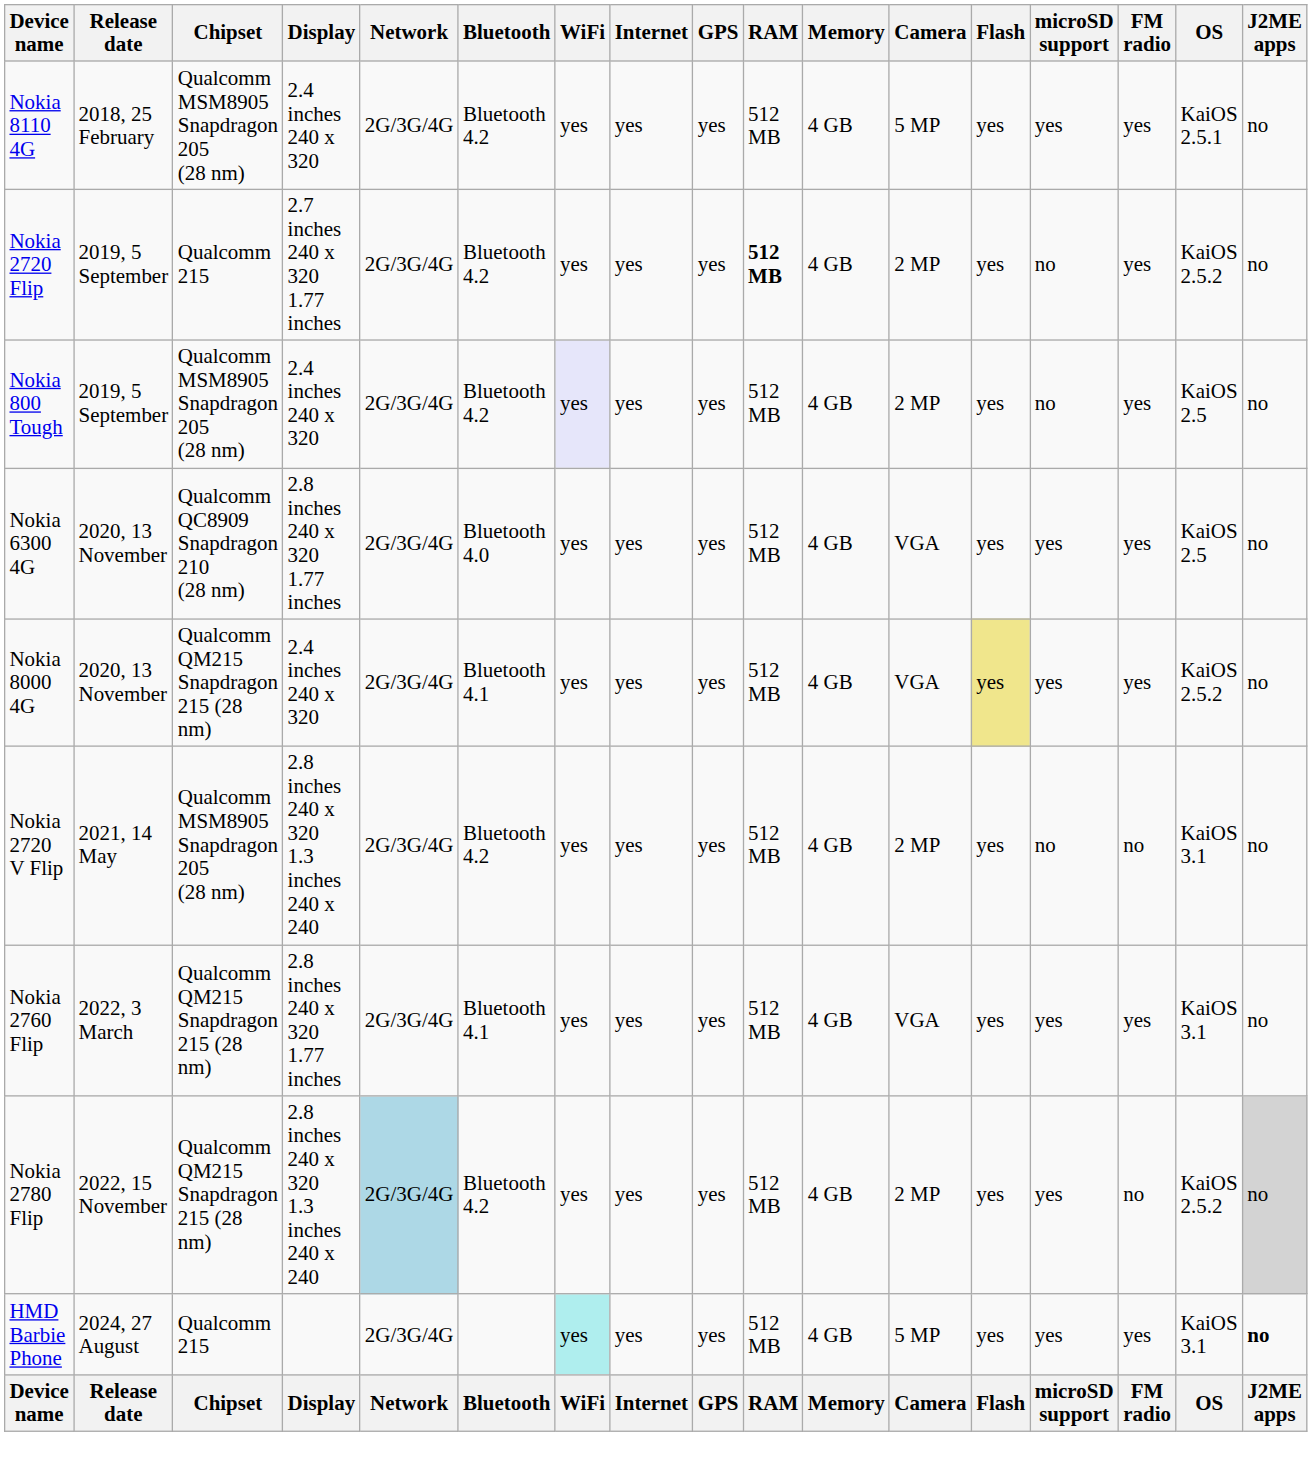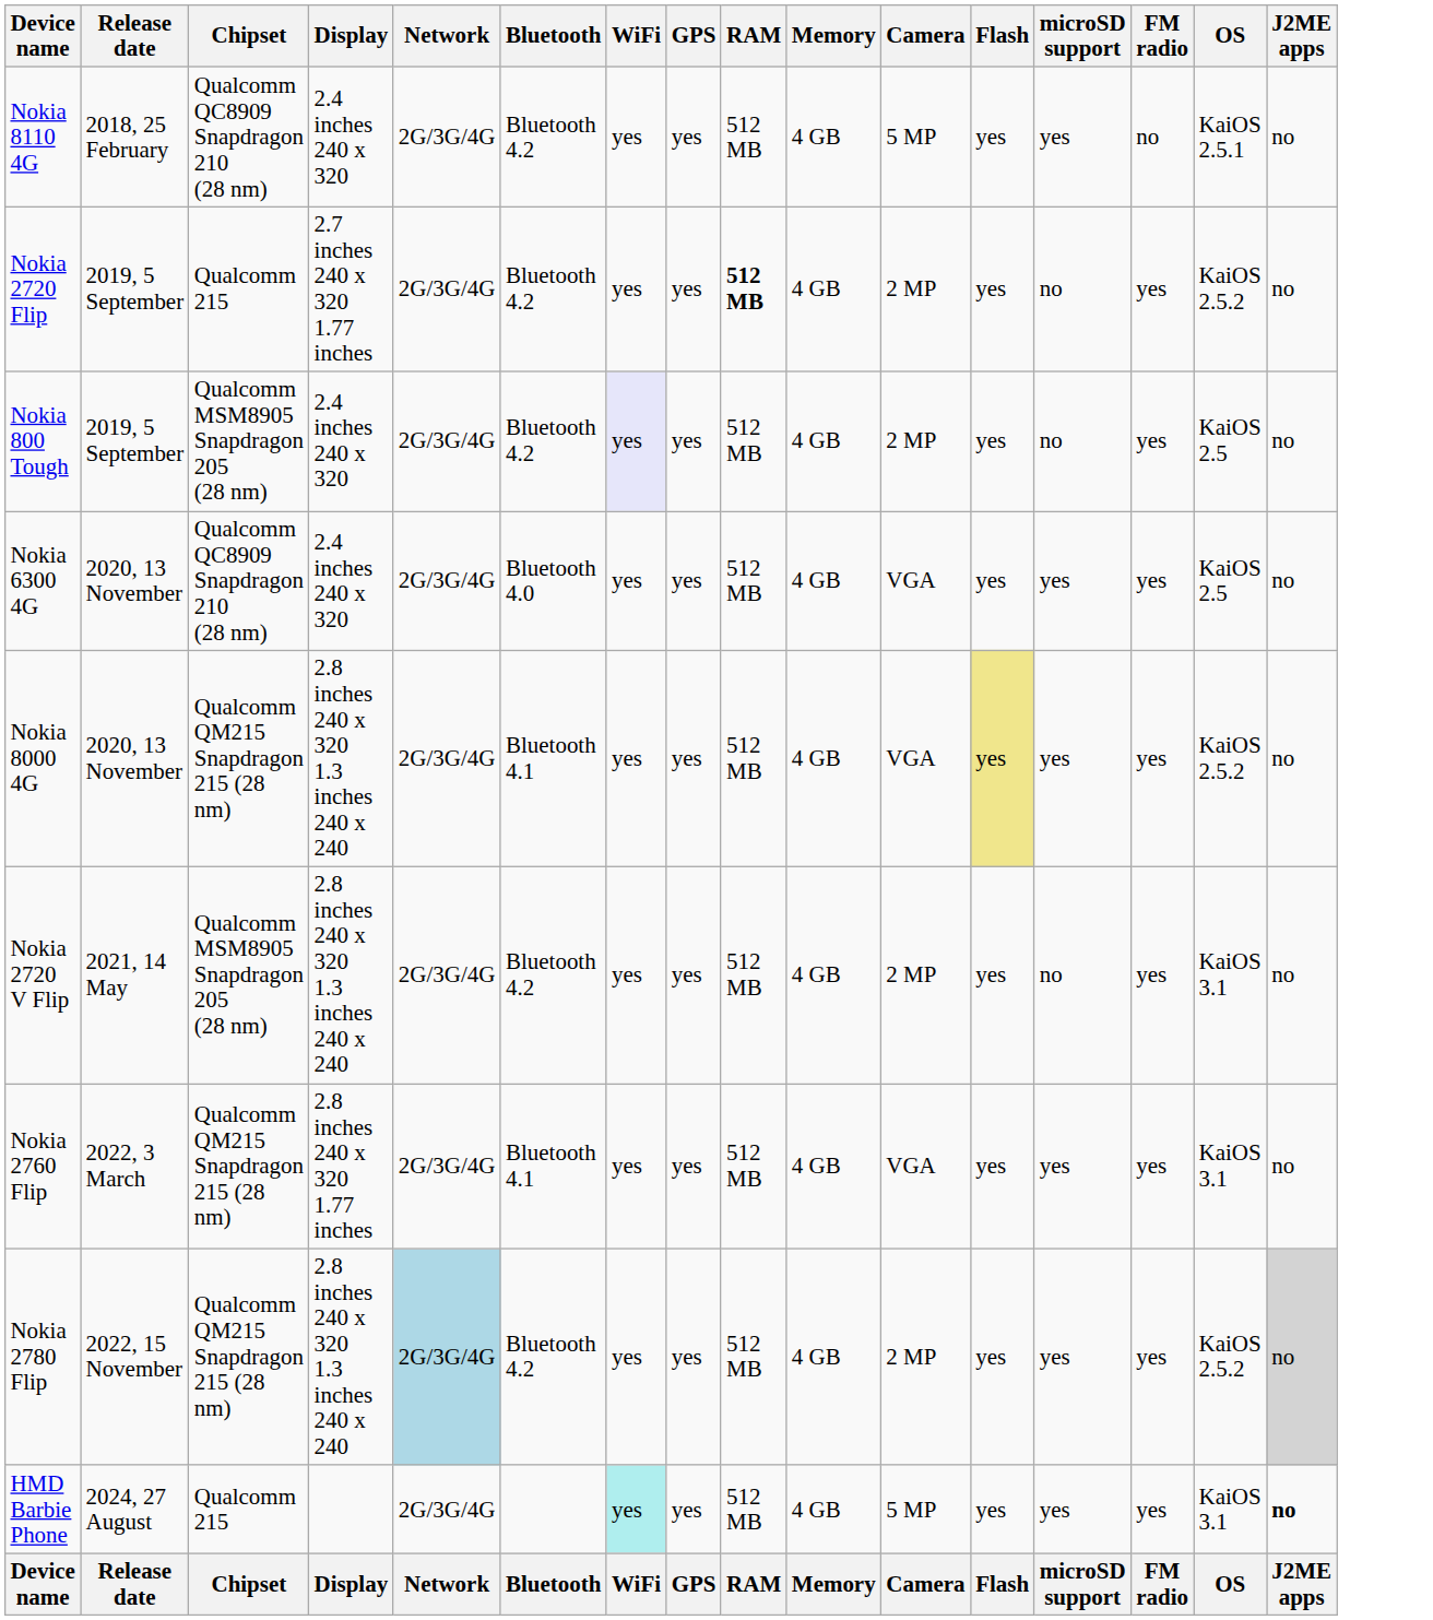 <table class="wikitable">
 <tr>
 <th>Device name</th>
 <th>Release date</th>
 <th>Chipset</th>
 <th>Display</th>
 <th>Network</th>
 <th>Bluetooth</th>
 <th>WiFi</th>
-<th>Internet</th>
 <th>GPS</th>
 <th>RAM</th>
 <th>Memory</th>
 <th>Camera</th>
 <th>Flash</th>
 <th>microSD support</th>
 <th>FM radio</th>
 <th>OS</th>
 <th>J2ME apps</th>
 </tr>
 <tr>
 <td><a href='#'>Nokia 8110 4G</a></td>
 <td>2018, 25 February</td>
-<td>Qualcomm MSM8905 Snapdragon 205 (28 nm)</td>
+<td>Qualcomm QC8909 Snapdragon 210 (28 nm)</td>
 <td>2.4 inches 240 x 320</td>
 <td>2G/3G/4G</td>
 <td>Bluetooth 4.2</td>
-<td>yes</td>
 <td>yes</td>
 <td>yes</td>
 <td>512 MB</td>
 <td>4 GB</td>
 <td>5 MP</td>
 <td>yes</td>
 <td>yes</td>
-<td>yes</td>
+<td>no</td>
 <td>KaiOS 2.5.1</td>
 <td>no</td>
 </tr>
 <tr>
 <td><a href='#'>Nokia 2720 Flip</a></td>
 <td>2019, 5 September</td>
 <td>Qualcomm 215</td>
 <td>2.7 inches 240 x 320<br>1.77 inches</td>
 <td>2G/3G/4G</td>
 <td>Bluetooth 4.2</td>
-<td>yes</td>
 <td>yes</td>
 <td>yes</td>
 <td><strong>512 MB</strong></td>
 <td>4 GB</td>
 <td>2 MP</td>
 <td>yes</td>
 <td>no</td>
 <td>yes</td>
 <td>KaiOS 2.5.2</td>
 <td>no</td>
 </tr>
 <tr>
 <td><a href='#'>Nokia 800 Tough</a></td>
 <td>2019, 5 September</td>
 <td>Qualcomm MSM8905 Snapdragon 205 (28 nm)</td>
 <td>2.4 inches 240 x 320</td>
 <td>2G/3G/4G</td>
 <td>Bluetooth 4.2</td>
 <td style="background: lavender;">yes</td>
 <td>yes</td>
-<td>yes</td>
 <td>512 MB</td>
 <td>4 GB</td>
 <td>2 MP</td>
 <td>yes</td>
 <td>no</td>
 <td>yes</td>
 <td>KaiOS 2.5</td>
 <td>no</td>
 </tr>
 <tr>
 <td>Nokia 6300 4G</td>
 <td>2020, 13 November</td>
 <td>Qualcomm QC8909 Snapdragon 210 (28 nm)</td>
-<td>2.8 inches 240 x 320<br>1.77 inches</td>
+<td>2.4 inches 240 x 320</td>
 <td>2G/3G/4G</td>
 <td>Bluetooth 4.0</td>
-<td>yes</td>
 <td>yes</td>
 <td>yes</td>
 <td>512 MB</td>
 <td>4 GB</td>
 <td>VGA</td>
 <td>yes</td>
 <td>yes</td>
 <td>yes</td>
 <td>KaiOS 2.5</td>
 <td>no</td>
 </tr>
 <tr>
 <td>Nokia 8000 4G</td>
 <td>2020, 13 November</td>
 <td>Qualcomm QM215 Snapdragon 215 (28 nm)</td>
-<td>2.4 inches 240 x 320</td>
+<td>2.8 inches 240 x 320<br>1.3 inches 240 x 240</td>
 <td>2G/3G/4G</td>
 <td>Bluetooth 4.1</td>
-<td>yes</td>
 <td>yes</td>
 <td>yes</td>
 <td>512 MB</td>
 <td>4 GB</td>
 <td>VGA</td>
 <td style="background: khaki;">yes</td>
 <td>yes</td>
 <td>yes</td>
 <td>KaiOS 2.5.2</td>
 <td>no</td>
 </tr>
 <tr>
 <td>Nokia 2720 V Flip</td>
 <td>2021, 14 May</td>
 <td>Qualcomm MSM8905 Snapdragon 205 (28 nm)</td>
 <td>2.8 inches 240 x 320<br>1.3 inches 240 x 240</td>
 <td>2G/3G/4G</td>
 <td>Bluetooth 4.2</td>
 <td>yes</td>
 <td>yes</td>
-<td>yes</td>
 <td>512 MB</td>
 <td>4 GB</td>
 <td>2 MP</td>
 <td>yes</td>
 <td>no</td>
-<td>no</td>
+<td>yes</td>
 <td>KaiOS 3.1</td>
 <td>no</td>
 </tr>
 <tr>
 <td>Nokia 2760 Flip</td>
 <td>2022, 3 March</td>
 <td>Qualcomm QM215 Snapdragon 215 (28 nm)</td>
 <td>2.8 inches 240 x 320<br>1.77 inches</td>
 <td>2G/3G/4G</td>
 <td>Bluetooth 4.1</td>
-<td>yes</td>
 <td>yes</td>
 <td>yes</td>
 <td>512 MB</td>
 <td>4 GB</td>
 <td>VGA</td>
 <td>yes</td>
 <td>yes</td>
 <td>yes</td>
 <td>KaiOS 3.1</td>
 <td>no</td>
 </tr>
 <tr>
 <td>Nokia 2780 Flip</td>
 <td>2022, 15 November</td>
 <td>Qualcomm QM215 Snapdragon 215 (28 nm)</td>
 <td>2.8 inches 240 x 320<br>1.3 inches 240 x 240</td>
 <td style="background: lightblue;">2G/3G/4G</td>
 <td>Bluetooth 4.2</td>
 <td>yes</td>
 <td>yes</td>
-<td>yes</td>
 <td>512 MB</td>
 <td>4 GB</td>
 <td>2 MP</td>
 <td>yes</td>
 <td>yes</td>
-<td>no</td>
+<td>yes</td>
 <td>KaiOS 2.5.2</td>
 <td style="background: lightgrey;">no</td>
 </tr>
 <tr>
 <td><a href='#'>HMD Barbie Phone</a></td>
 <td>2024, 27 August</td>
 <td>Qualcomm 215</td>
 <td></td>
 <td>2G/3G/4G</td>
 <td></td>
 <td style="background: paleturquoise;">yes</td>
-<td>yes</td>
 <td>yes</td>
 <td>512 MB</td>
 <td>4 GB</td>
 <td>5 MP</td>
 <td>yes</td>
 <td>yes</td>
 <td>yes</td>
 <td>KaiOS 3.1</td>
 <td><strong>no</strong></td>
 </tr>
 <tr>
 <th>Device name</th>
 <th>Release date</th>
 <th>Chipset</th>
 <th>Display</th>
 <th>Network</th>
 <th>Bluetooth</th>
 <th>WiFi</th>
-<th>Internet</th>
 <th>GPS</th>
 <th>RAM</th>
 <th>Memory</th>
 <th>Camera</th>
 <th>Flash</th>
 <th>microSD support</th>
 <th>FM radio</th>
 <th>OS</th>
 <th>J2ME apps</th>
 </tr>
 </table>
